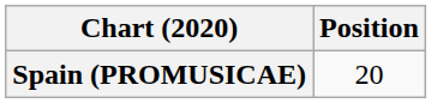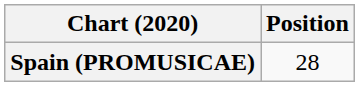 <table class="wikitable plainrowheaders" style="text-align:center">
 <tr>
 <th scope="col">Chart (2020)</th>
 <th scope="col">Position</th>
 </tr>
 <tr>
 <th scope="row">Spain (PROMUSICAE)</th>
-<td>20</td>
+<td>28</td>
 </tr>
 </table>
